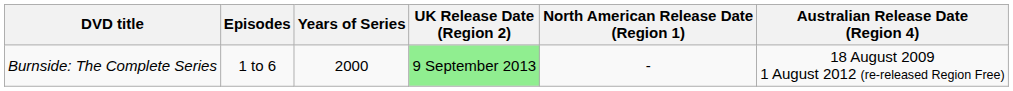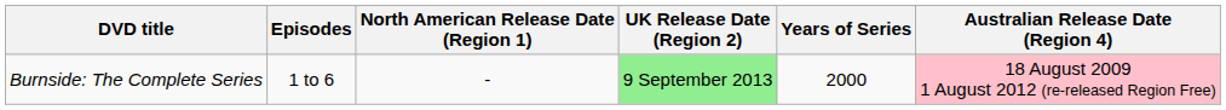 <table class="wikitable">
 <tr>
 <th>DVD title</th>
 <th>Episodes</th>
+<th>North American Release Date<br>(Region 1)</th>
+<th>UK Release Date<br>(Region 2)</th>
 <th>Years of Series</th>
-<th>UK Release Date<br>(Region 2)</th>
-<th>North American Release Date<br>(Region 1)</th>
 <th>Australian Release Date<br>(Region 4)</th>
 </tr>
 <tr>
 <td rowspan="1" style="text-align:center;"><em>Burnside: The Complete Series </em></td>
 <td style="text-align:center;">1 to 6</td>
+<td rowspan="1" style="text-align:center;">-</td>
+<td rowspan="1" style="background: lightgreen; text-align:center;">9 September 2013</td>
 <td rowspan="1" style="text-align:center;">2000</td>
-<td rowspan="1" style="background: lightgreen; text-align:center;">9 September 2013</td>
-<td rowspan="1" style="text-align:center;">-</td>
-<td rowspan="1" style="text-align:center;">18 August 2009 <br> 1 August 2012 <small>(re-released Region Free)</small></td>
+<td rowspan="1" style="background: pink; text-align:center;">18 August 2009 <br> 1 August 2012 <small>(re-released Region Free)</small></td>
 </tr>
 </table>
